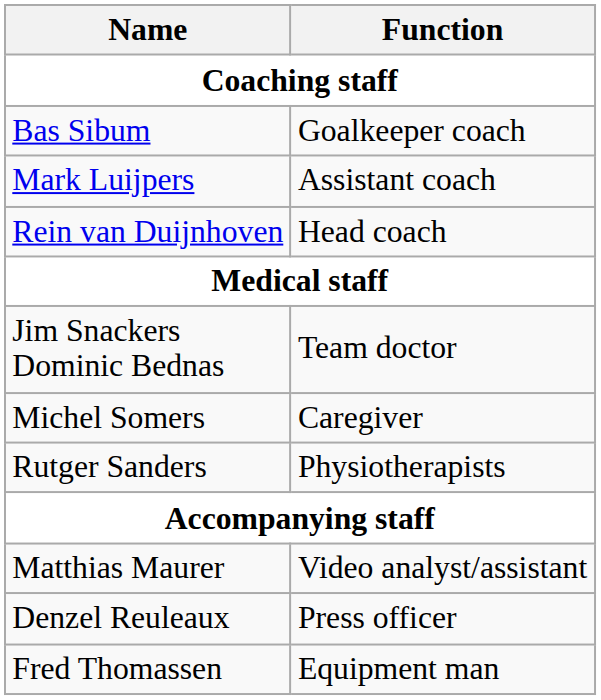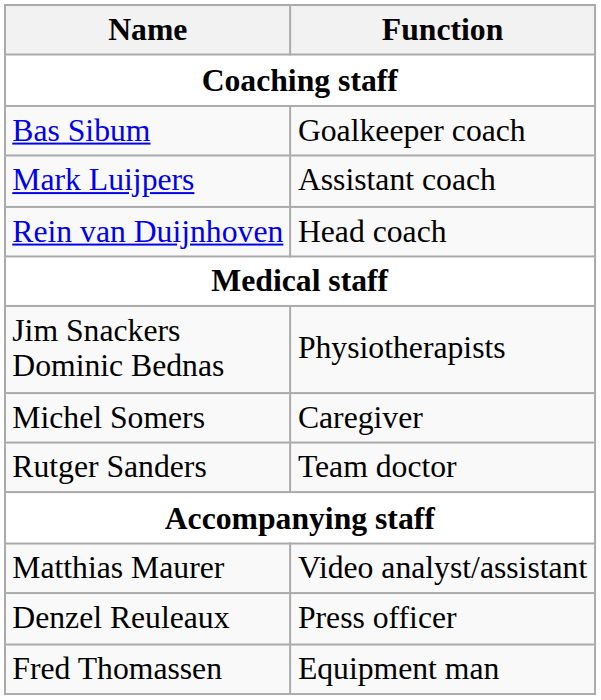 <table class="wikitable">
 <tr>
 <th>Name</th>
 <th>Function</th>
 </tr>
 <tr>
 <th style="background:white" colspan="12">Coaching staff</th>
 </tr>
 <tr>
 <td> <a href='#'>Bas Sibum</a></td>
 <td>Goalkeeper coach</td>
 </tr>
 <tr>
 <td> <a href='#'>Mark Luijpers</a></td>
 <td>Assistant coach</td>
 </tr>
 <tr>
 <td> <a href='#'>Rein van Duijnhoven</a></td>
 <td>Head coach</td>
 </tr>
 <tr>
 <th style="background:white" colspan="12">Medical staff</th>
 </tr>
 <tr>
 <td> Jim Snackers<br> Dominic Bednas</td>
-<td>Team doctor</td>
+<td>Physiotherapists</td>
 </tr>
 <tr>
 <td> Michel Somers</td>
 <td>Caregiver</td>
 </tr>
 <tr>
 <td> Rutger Sanders</td>
-<td>Physiotherapists</td>
+<td>Team doctor</td>
 </tr>
 <tr>
 <th style="background:white" colspan="12">Accompanying staff</th>
 </tr>
 <tr>
 <td> Matthias Maurer</td>
 <td>Video analyst/assistant</td>
 </tr>
 <tr>
 <td> Denzel Reuleaux</td>
 <td>Press officer</td>
 </tr>
 <tr>
 <td> Fred Thomassen</td>
 <td>Equipment man</td>
 </tr>
 </table>
